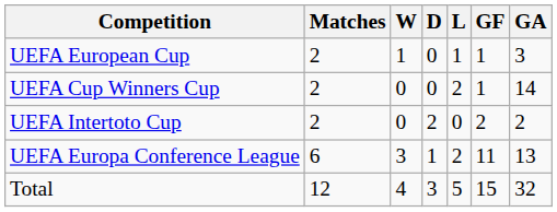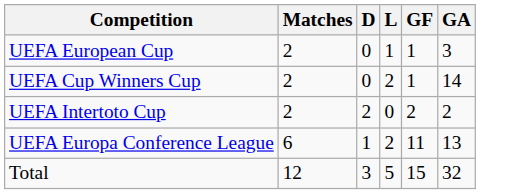 <table class="wikitable" align="center">
 <tr>
 <th>Competition</th>
 <th>Matches</th>
-<th>W</th>
 <th>D</th>
 <th>L</th>
 <th>GF</th>
 <th>GA</th>
 </tr>
 <tr>
 <td><a href='#'>UEFA European Cup</a></td>
 <td>2</td>
-<td>1</td>
 <td>0</td>
 <td>1</td>
 <td>1</td>
 <td>3</td>
 </tr>
 <tr>
 <td><a href='#'>UEFA Cup Winners Cup</a></td>
 <td>2</td>
 <td>0</td>
-<td>0</td>
 <td>2</td>
 <td>1</td>
 <td>14</td>
 </tr>
 <tr>
 <td><a href='#'>UEFA Intertoto Cup</a></td>
 <td>2</td>
-<td>0</td>
 <td>2</td>
 <td>0</td>
 <td>2</td>
 <td>2</td>
 </tr>
 <tr>
 <td><a href='#'>UEFA Europa Conference League</a></td>
 <td>6</td>
-<td>3</td>
 <td>1</td>
 <td>2</td>
 <td>11</td>
 <td>13</td>
 </tr>
 <tr>
 <td>Total</td>
 <td>12</td>
-<td>4</td>
 <td>3</td>
 <td>5</td>
 <td>15</td>
 <td>32</td>
 </tr>
 </table>
